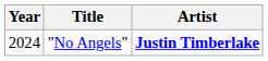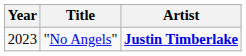 <table class="wikitable">
 <tr>
 <th scope="col">Year</th>
 <th scope="col">Title</th>
 <th scope="col">Artist</th>
 </tr>
 <tr>
-<td>2024</td>
+<td>2023</td>
 <td>"<a href='#'>No Angels</a>"</td>
 <td><strong><a href='#'>Justin Timberlake</a></strong></td>
 </tr>
 </table>
